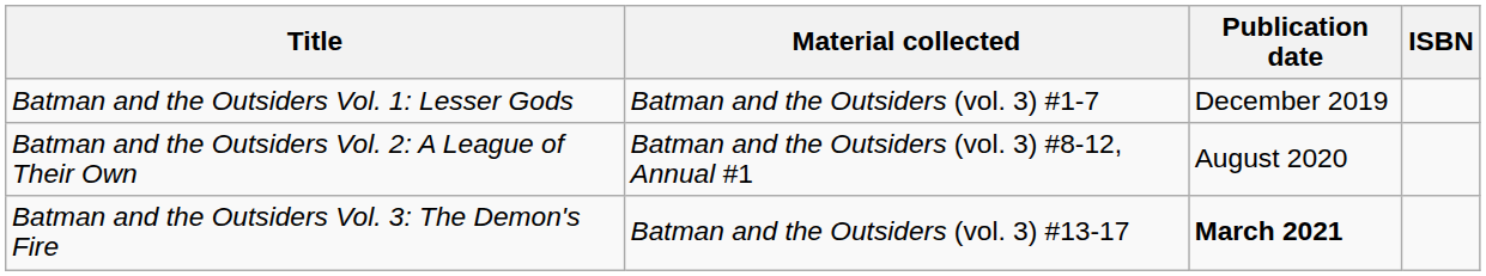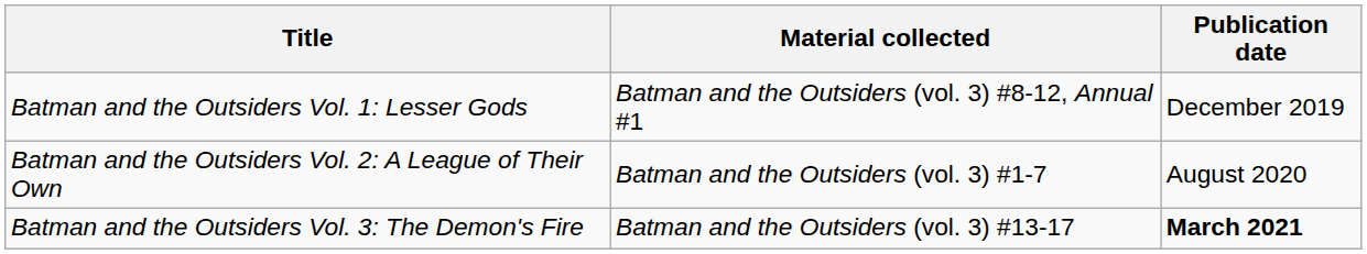 <table class="wikitable">
 <tr>
 <th>Title</th>
 <th>Material collected</th>
 <th>Publication date</th>
-<th>ISBN</th>
 </tr>
 <tr>
 <td><em>Batman and the Outsiders Vol. 1: Lesser Gods</em></td>
-<td><em>Batman and the Outsiders</em> (vol. 3) #1-7</td>
+<td><em>Batman and the Outsiders</em> (vol. 3) #8-12, <em>Annual</em> #1</td>
 <td>December 2019</td>
-<td></td>
 </tr>
 <tr>
 <td><em>Batman and the Outsiders Vol. 2: A League of Their Own</em></td>
-<td><em>Batman and the Outsiders</em> (vol. 3) #8-12, <em>Annual</em> #1</td>
+<td><em>Batman and the Outsiders</em> (vol. 3) #1-7</td>
 <td>August 2020</td>
-<td></td>
 </tr>
 <tr>
 <td><em>Batman and the Outsiders Vol. 3: The Demon's Fire</em></td>
 <td><em>Batman and the Outsiders</em> (vol. 3) #13-17</td>
 <td><strong>March 2021</strong></td>
-<td></td>
 </tr>
 </table>
